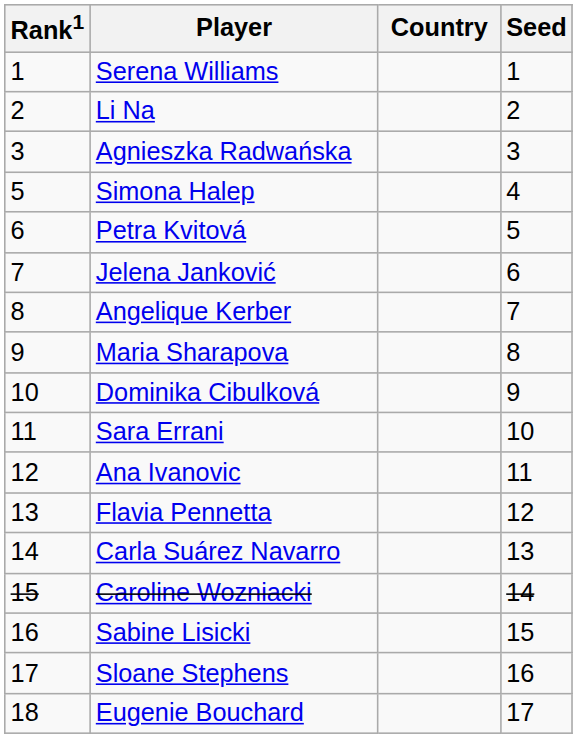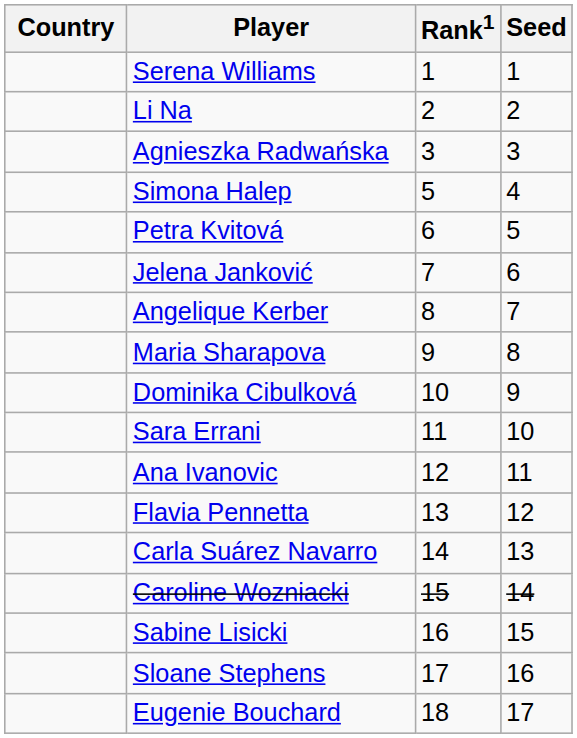 <table class="wikitable" border="1">
 <tr>
+<th width="70">Country</th>
+<th width="175">Player</th>
 <th>Rank<sup>1</sup></th>
-<th width="175">Player</th>
-<th width="70">Country</th>
 <th>Seed</th>
 </tr>
 <tr>
+<td></td>
+<td><a href='#'>Serena Williams</a></td>
 <td>1</td>
-<td><a href='#'>Serena Williams</a></td>
-<td></td>
 <td>1</td>
 </tr>
 <tr>
+<td></td>
+<td><a href='#'>Li Na</a></td>
 <td>2</td>
-<td><a href='#'>Li Na</a></td>
-<td></td>
 <td>2</td>
 </tr>
 <tr>
+<td></td>
+<td><a href='#'>Agnieszka Radwańska</a></td>
 <td>3</td>
-<td><a href='#'>Agnieszka Radwańska</a></td>
-<td></td>
 <td>3</td>
 </tr>
 <tr>
+<td></td>
+<td><a href='#'>Simona Halep</a></td>
 <td>5</td>
-<td><a href='#'>Simona Halep</a></td>
-<td></td>
 <td>4</td>
 </tr>
 <tr>
+<td></td>
+<td><a href='#'>Petra Kvitová</a></td>
 <td>6</td>
-<td><a href='#'>Petra Kvitová</a></td>
-<td></td>
 <td>5</td>
 </tr>
 <tr>
+<td></td>
+<td><a href='#'>Jelena Janković</a></td>
 <td>7</td>
-<td><a href='#'>Jelena Janković</a></td>
-<td></td>
 <td>6</td>
 </tr>
 <tr>
+<td></td>
+<td><a href='#'>Angelique Kerber</a></td>
 <td>8</td>
-<td><a href='#'>Angelique Kerber</a></td>
-<td></td>
 <td>7</td>
 </tr>
 <tr>
+<td></td>
+<td><a href='#'>Maria Sharapova</a></td>
 <td>9</td>
-<td><a href='#'>Maria Sharapova</a></td>
-<td></td>
 <td>8</td>
 </tr>
 <tr>
+<td></td>
+<td><a href='#'>Dominika Cibulková</a></td>
 <td>10</td>
-<td><a href='#'>Dominika Cibulková</a></td>
-<td></td>
 <td>9</td>
 </tr>
 <tr>
+<td></td>
+<td><a href='#'>Sara Errani</a></td>
 <td>11</td>
-<td><a href='#'>Sara Errani</a></td>
-<td></td>
 <td>10</td>
 </tr>
 <tr>
+<td></td>
+<td><a href='#'>Ana Ivanovic</a></td>
 <td>12</td>
-<td><a href='#'>Ana Ivanovic</a></td>
-<td></td>
 <td>11</td>
 </tr>
 <tr>
+<td></td>
+<td><a href='#'>Flavia Pennetta</a></td>
 <td>13</td>
-<td><a href='#'>Flavia Pennetta</a></td>
-<td></td>
 <td>12</td>
 </tr>
 <tr>
+<td></td>
+<td><a href='#'>Carla Suárez Navarro</a></td>
 <td>14</td>
-<td><a href='#'>Carla Suárez Navarro</a></td>
-<td></td>
 <td>13</td>
 </tr>
 <tr>
+<td><s></s></td>
+<td><s><a href='#'>Caroline Wozniacki</a></s></td>
 <td><s>15</s></td>
-<td><s><a href='#'>Caroline Wozniacki</a></s></td>
-<td><s></s></td>
 <td><s>14</s></td>
 </tr>
 <tr>
+<td></td>
+<td><a href='#'>Sabine Lisicki</a></td>
 <td>16</td>
-<td><a href='#'>Sabine Lisicki</a></td>
-<td></td>
 <td>15</td>
 </tr>
 <tr>
+<td></td>
+<td><a href='#'>Sloane Stephens</a></td>
 <td>17</td>
-<td><a href='#'>Sloane Stephens</a></td>
-<td></td>
 <td>16</td>
 </tr>
 <tr>
+<td></td>
+<td><a href='#'>Eugenie Bouchard</a></td>
 <td>18</td>
-<td><a href='#'>Eugenie Bouchard</a></td>
-<td></td>
 <td>17</td>
 </tr>
 </table>
